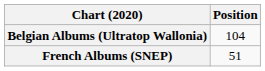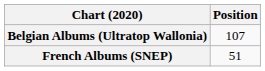 <table class="wikitable sortable plainrowheaders" style="text-align:center">
 <tr>
 <th scope="col">Chart (2020)</th>
 <th scope="col">Position</th>
 </tr>
 <tr>
 <th scope="row">Belgian Albums (Ultratop Wallonia)</th>
-<td>104</td>
+<td>107</td>
 </tr>
 <tr>
 <th scope="row">French Albums (SNEP)</th>
 <td>51</td>
 </tr>
 </table>
